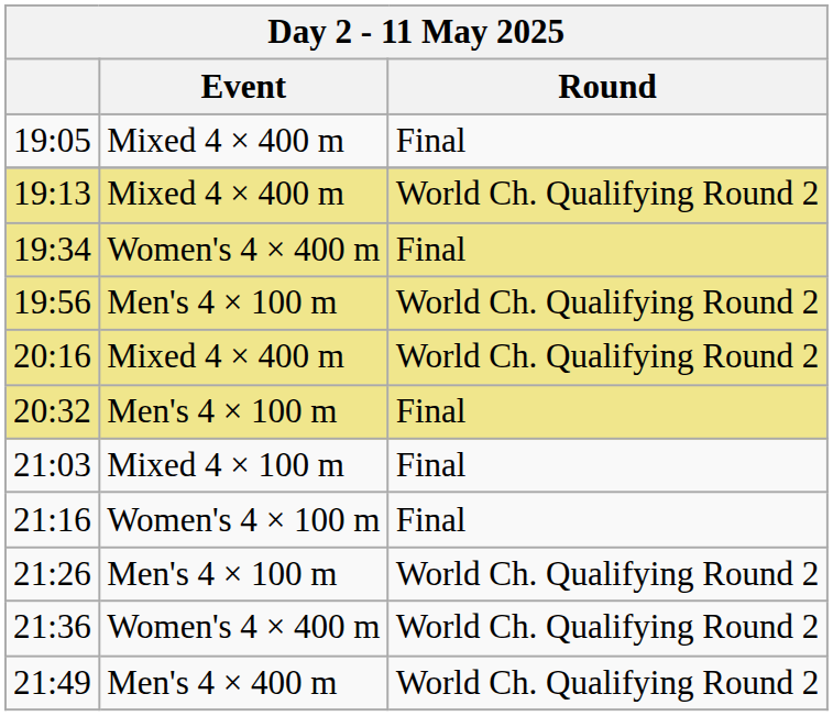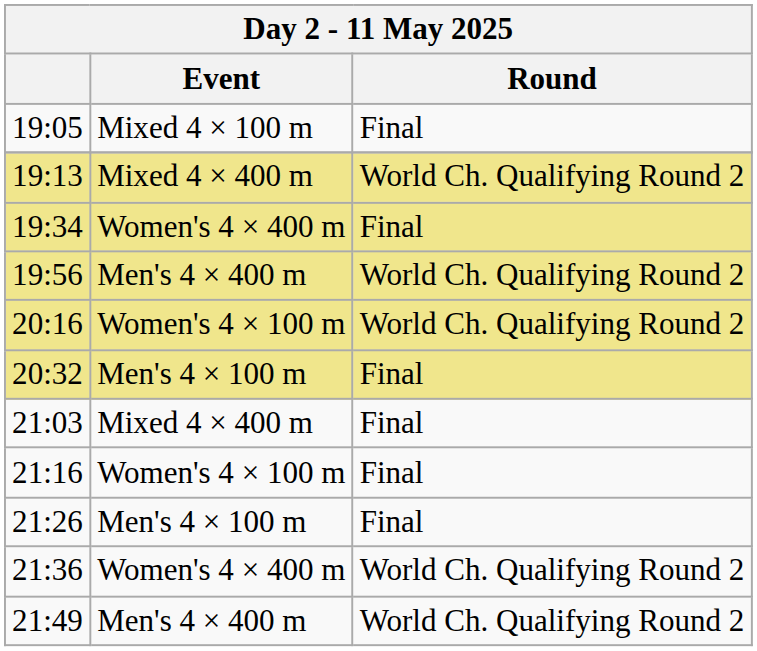 <table class="wikitable">
 <tr>
 <th colspan="6">Day 2 - 11 May 2025</th>
 </tr>
 <tr>
 <th></th>
 <th>Event</th>
 <th colspan="2">Round</th>
 </tr>
 <tr>
 <td>19:05</td>
-<td>Mixed 4 × 400 m</td>
+<td>Mixed 4 × 100 m</td>
 <td>Final</td>
 </tr>
 <tr>
 </tr>
 <tr bgcolor=#f0e68c>
 <td>19:13</td>
 <td>Mixed 4 × 400 m</td>
 <td>World Ch. Qualifying Round 2</td>
 </tr>
 <tr bgcolor=#f0e68c>
 <td>19:34</td>
 <td>Women's 4 × 400 m</td>
 <td>Final</td>
 </tr>
 <tr bgcolor=#f0e68c>
 <td>19:56</td>
-<td>Men's 4 × 100 m</td>
+<td>Men's 4 × 400 m</td>
 <td>World Ch. Qualifying Round 2</td>
 </tr>
 <tr bgcolor=#f0e68c>
 <td>20:16</td>
-<td>Mixed 4 × 400 m</td>
+<td>Women's 4 × 100 m</td>
 <td>World Ch. Qualifying Round 2</td>
 </tr>
 <tr bgcolor=#f0e68c>
 <td>20:32</td>
 <td>Men's 4 × 100 m</td>
 <td>Final</td>
 </tr>
 <tr>
 <td>21:03</td>
-<td>Mixed 4 × 100 m</td>
+<td>Mixed 4 × 400 m</td>
 <td>Final</td>
 </tr>
 <tr>
 <td>21:16</td>
 <td>Women's 4 × 100 m</td>
 <td>Final</td>
 </tr>
 <tr>
 <td>21:26</td>
 <td>Men's 4 × 100 m</td>
-<td>World Ch. Qualifying Round 2</td>
+<td>Final</td>
 </tr>
 <tr>
 <td>21:36</td>
 <td>Women's 4 × 400 m</td>
 <td>World Ch. Qualifying Round 2</td>
 </tr>
 <tr>
 <td>21:49</td>
 <td>Men's 4 × 400 m</td>
 <td>World Ch. Qualifying Round 2</td>
 </tr>
 </table>
